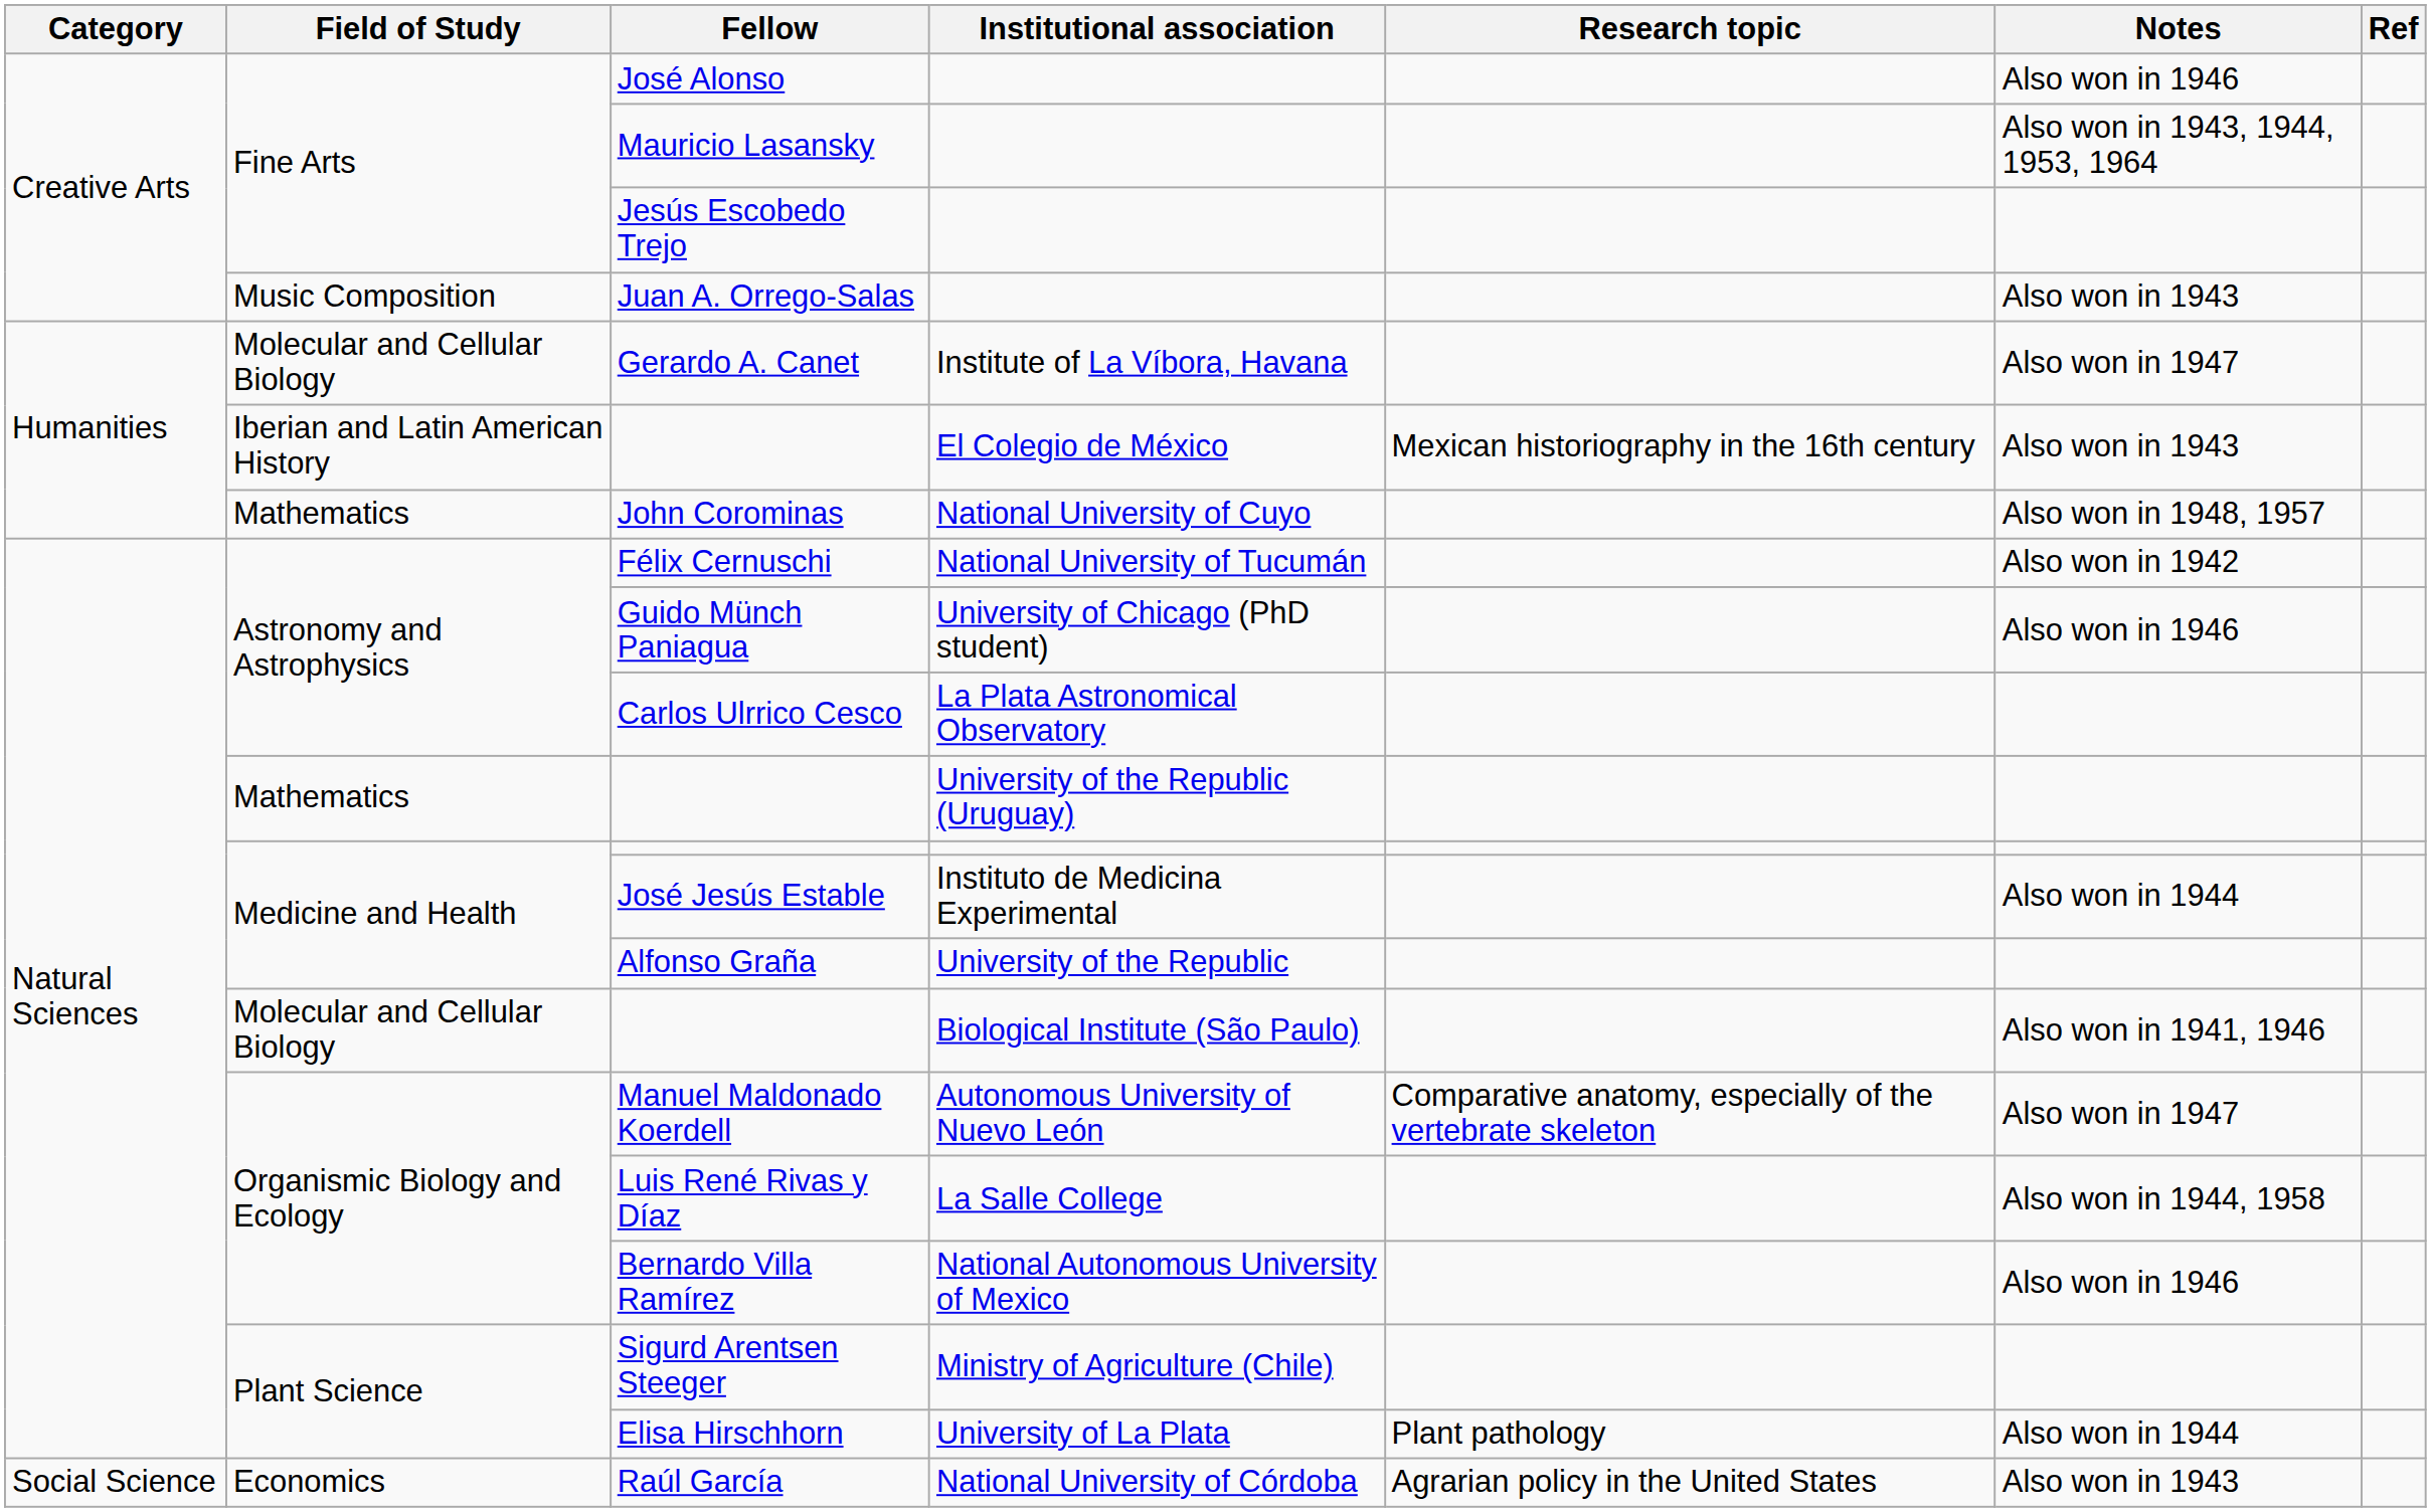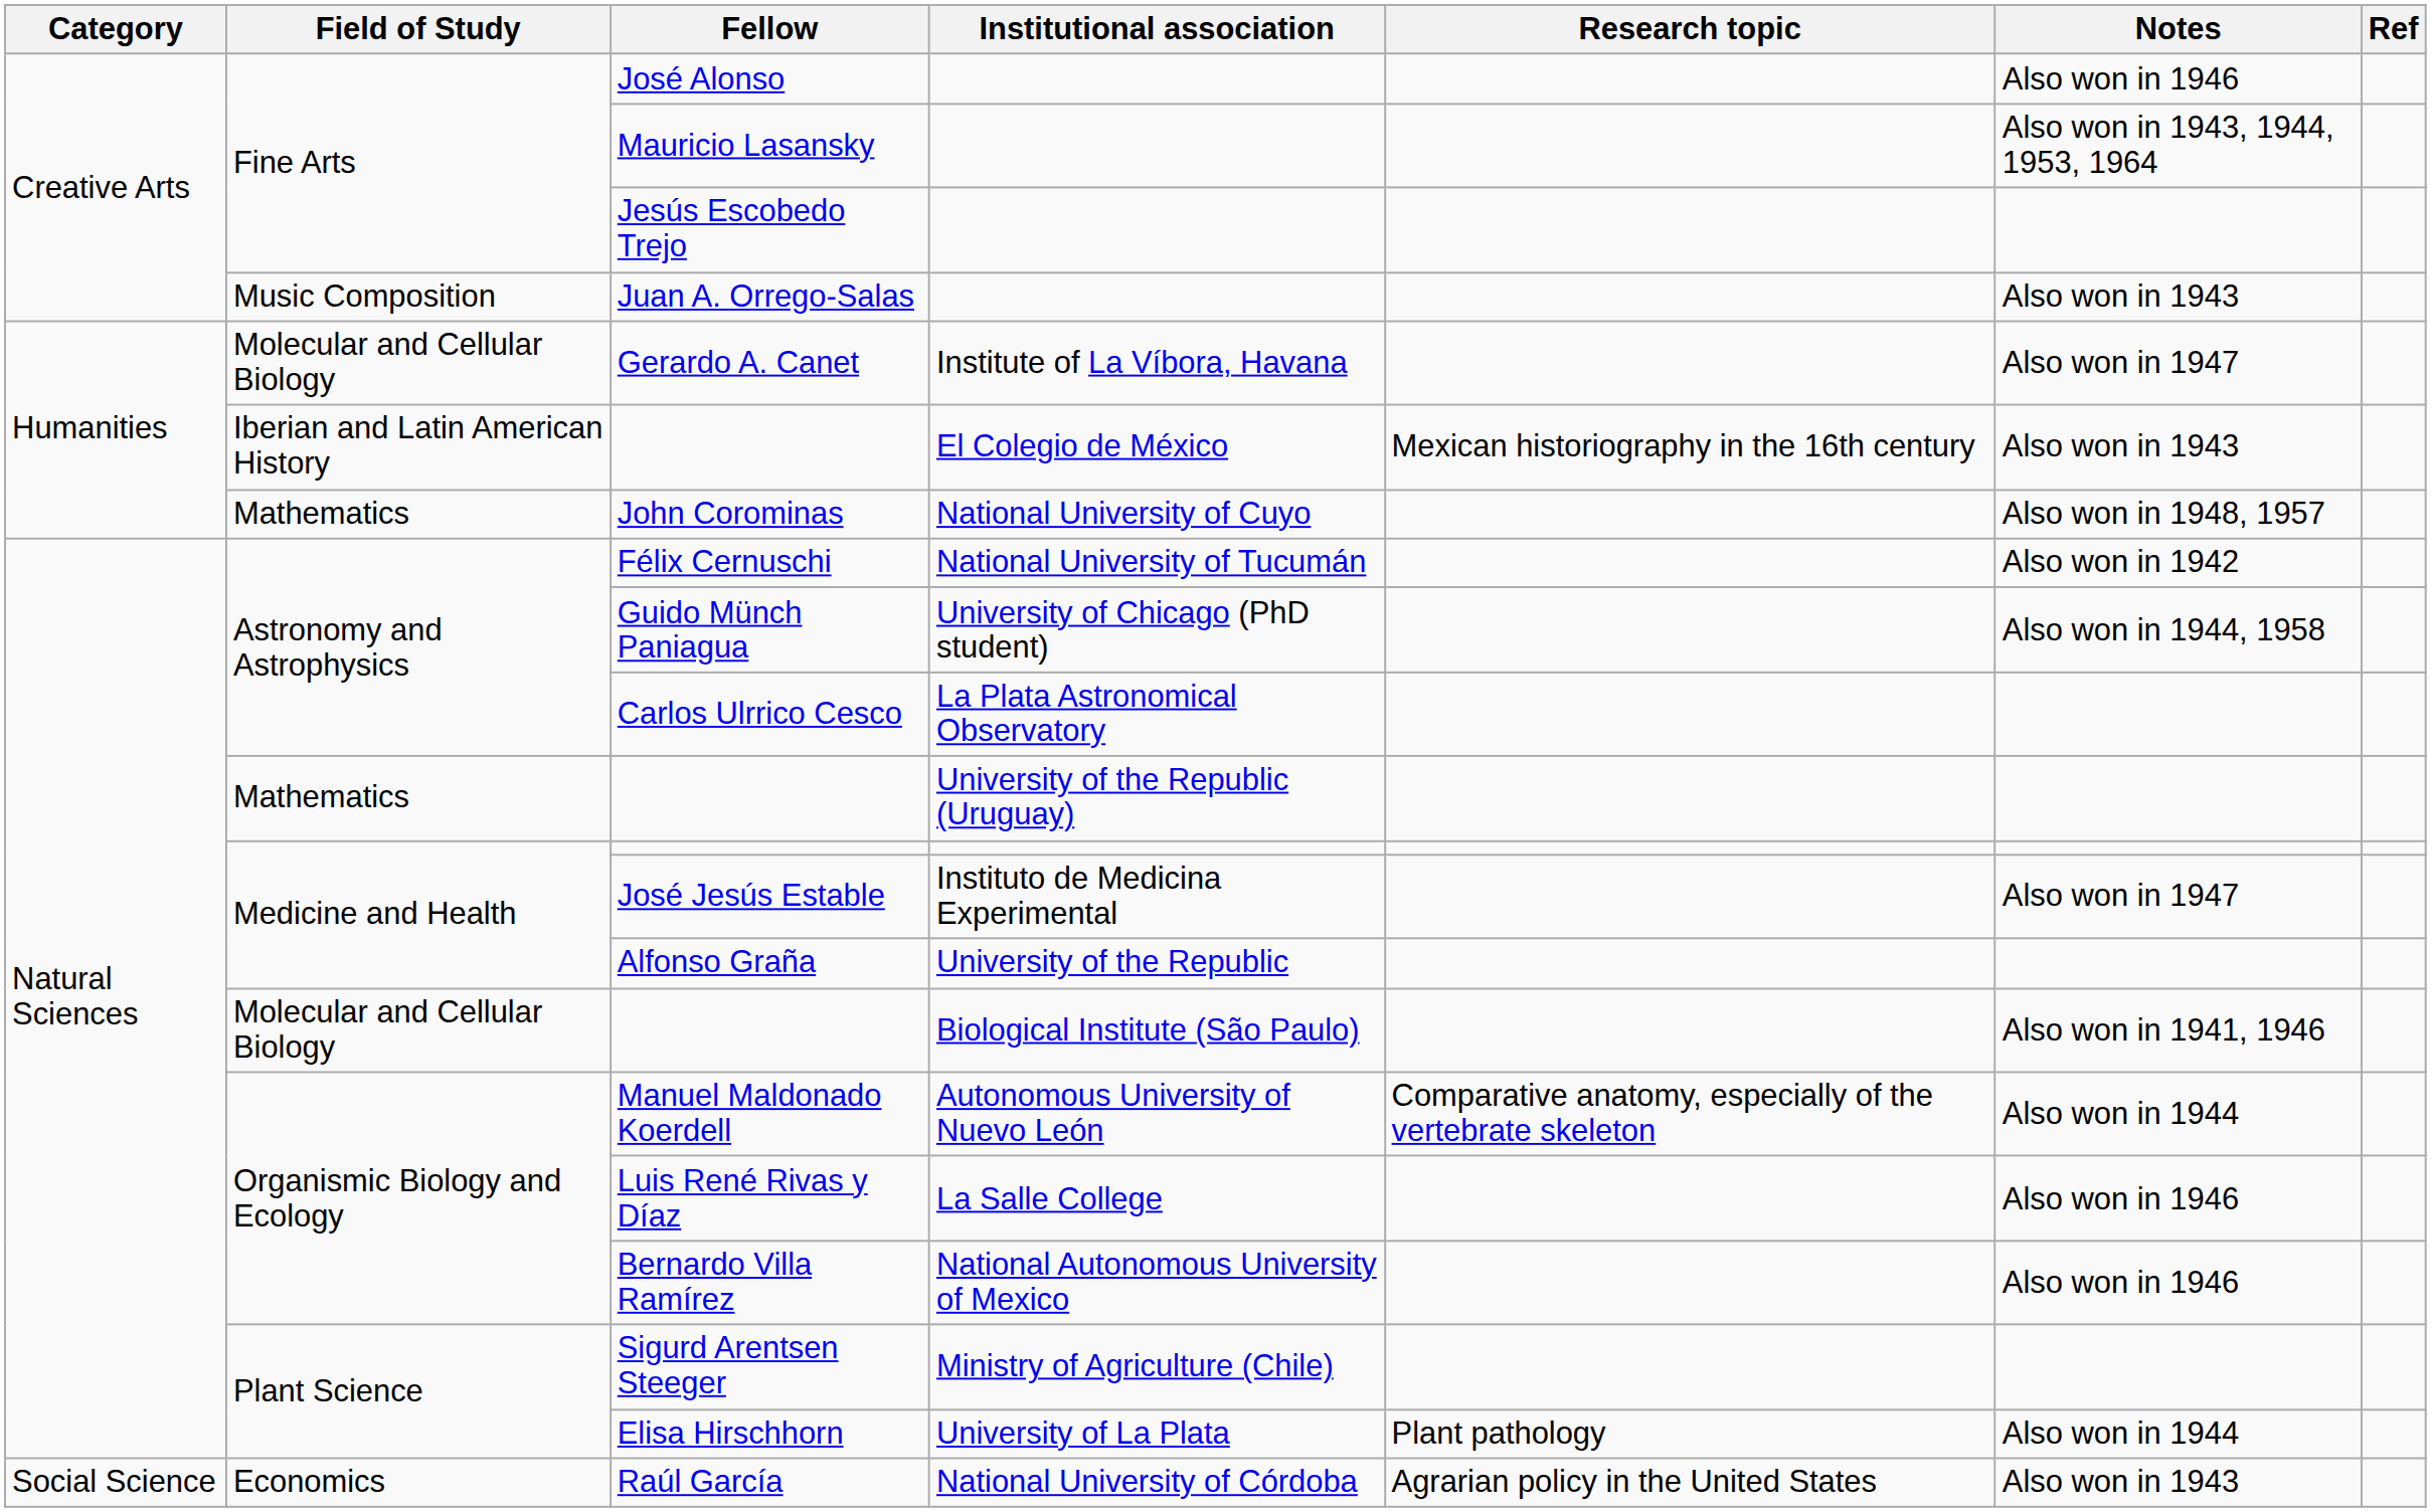 <table class="wikitable sortable static-row-numbers static-row-header-text">
 <tr>
 <th>Category</th>
 <th>Field of Study</th>
 <th>Fellow</th>
 <th>Institutional association </th>
 <th>Research topic</th>
 <th>Notes</th>
 <th class="unsortable">Ref</th>
 </tr>
 <tr>
 <td rowspan="4">Creative Arts</td>
 <td rowspan="3">Fine Arts</td>
 <td><a href='#'>José Alonso</a></td>
 <td></td>
 <td></td>
 <td>Also won in 1946</td>
 <td></td>
 </tr>
 <tr>
 <td><a href='#'>Mauricio Lasansky</a></td>
 <td></td>
 <td></td>
 <td>Also won in 1943, 1944, 1953, 1964</td>
 <td></td>
 </tr>
 <tr>
 <td><a href='#'>Jesús Escobedo Trejo</a></td>
 <td></td>
 <td></td>
 <td></td>
 <td></td>
 </tr>
 <tr>
 <td>Music Composition</td>
 <td><a href='#'>Juan A. Orrego-Salas</a></td>
 <td></td>
 <td></td>
 <td>Also won in 1943</td>
 <td></td>
 </tr>
 <tr>
 <td rowspan="3">Humanities</td>
 <td>Molecular and Cellular Biology</td>
 <td><a href='#'>Gerardo A. Canet</a></td>
 <td>Institute of <a href='#'>La Víbora, Havana</a></td>
 <td></td>
 <td>Also won in 1947</td>
 <td></td>
 </tr>
 <tr>
 <td>Iberian and Latin American History</td>
 <td></td>
 <td><a href='#'>El Colegio de México</a></td>
 <td>Mexican historiography in the 16th century</td>
 <td>Also won in 1943</td>
 <td></td>
 </tr>
 <tr>
 <td>Mathematics</td>
 <td><a href='#'>John Corominas</a></td>
 <td><a href='#'>National University of Cuyo</a></td>
 <td></td>
 <td>Also won in 1948, 1957</td>
 <td></td>
 </tr>
 <tr>
 <td rowspan="13">Natural Sciences</td>
 <td rowspan="3">Astronomy and Astrophysics</td>
 <td><a href='#'>Félix Cernuschi</a></td>
 <td><a href='#'>National University of Tucumán</a></td>
 <td></td>
 <td>Also won in 1942</td>
 <td></td>
 </tr>
 <tr>
 <td><a href='#'>Guido Münch Paniagua</a></td>
 <td><a href='#'>University of Chicago</a> (PhD student)</td>
 <td></td>
-<td>Also won in 1946</td>
+<td>Also won in 1944, 1958</td>
 <td></td>
 </tr>
 <tr>
 <td><a href='#'>Carlos Ulrrico Cesco</a></td>
 <td><a href='#'>La Plata Astronomical Observatory</a></td>
 <td></td>
 <td></td>
 <td></td>
 </tr>
 <tr>
 <td>Mathematics</td>
 <td></td>
 <td><a href='#'>University of the Republic (Uruguay)</a></td>
 <td></td>
 <td></td>
 <td></td>
 </tr>
 <tr>
 <td rowspan="3">Medicine and Health</td>
 <td></td>
 <td></td>
 <td></td>
 <td></td>
 <td></td>
 </tr>
 <tr>
 <td><a href='#'>José Jesús Estable</a></td>
 <td>Instituto de Medicina Experimental</td>
 <td></td>
-<td>Also won in 1944</td>
+<td>Also won in 1947</td>
 <td></td>
 </tr>
 <tr>
 <td><a href='#'>Alfonso Graña</a></td>
 <td><a href='#'>University of the Republic</a></td>
 <td></td>
 <td></td>
 <td></td>
 </tr>
 <tr>
 <td>Molecular and Cellular Biology</td>
 <td></td>
 <td><a href='#'>Biological Institute (São Paulo)</a></td>
 <td></td>
 <td>Also won in 1941, 1946</td>
 <td></td>
 </tr>
 <tr>
 <td rowspan="3">Organismic Biology and Ecology</td>
 <td><a href='#'>Manuel Maldonado Koerdell</a></td>
 <td><a href='#'>Autonomous University of Nuevo León</a></td>
 <td>Comparative anatomy, especially of the <a href='#'>vertebrate skeleton</a></td>
-<td>Also won in 1947</td>
+<td>Also won in 1944</td>
 <td></td>
 </tr>
 <tr>
 <td><a href='#'>Luis René Rivas y Díaz</a></td>
 <td><a href='#'>La Salle College</a></td>
 <td></td>
-<td>Also won in 1944, 1958</td>
+<td>Also won in 1946</td>
 <td></td>
 </tr>
 <tr>
 <td><a href='#'>Bernardo Villa Ramírez</a></td>
 <td><a href='#'>National Autonomous University of Mexico</a></td>
 <td></td>
 <td>Also won in 1946</td>
 <td></td>
 </tr>
 <tr>
 <td rowspan="2">Plant Science</td>
 <td><a href='#'>Sigurd Arentsen Steeger</a></td>
 <td><a href='#'>Ministry of Agriculture (Chile)</a></td>
 <td></td>
 <td></td>
 <td></td>
 </tr>
 <tr>
 <td><a href='#'>Elisa Hirschhorn</a></td>
 <td><a href='#'>University of La Plata</a></td>
 <td>Plant pathology</td>
 <td>Also won in 1944</td>
 <td></td>
 </tr>
 <tr>
 <td>Social Science</td>
 <td>Economics</td>
 <td><a href='#'>Raúl García</a></td>
 <td><a href='#'>National University of Córdoba</a></td>
 <td>Agrarian policy in the United States</td>
 <td>Also won in 1943</td>
 <td></td>
 </tr>
 </table>
